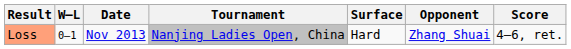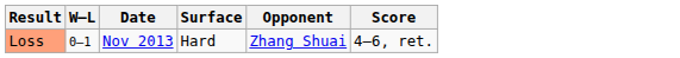 <table class="sortable wikitable">
 <tr>
 <th>Result</th>
 <th>W–L</th>
 <th>Date</th>
-<th>Tournament</th>
 <th>Surface</th>
 <th>Opponent</th>
 <th>Score</th>
 </tr>
 <tr>
 <td style="background:#ffa07a;">Loss</td>
 <td><small>0–1</small></td>
 <td><a href='#'>Nov 2013</a></td>
-<td bgcolor=silver><a href='#'>Nanjing Ladies Open</a>, China</td>
 <td>Hard</td>
 <td> <a href='#'>Zhang Shuai</a></td>
 <td>4–6, ret.</td>
 </tr>
 </table>
